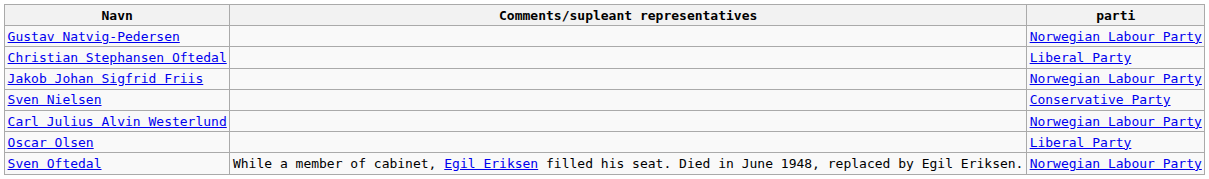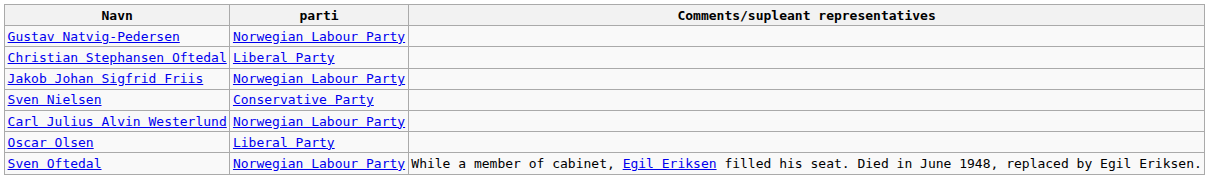 <table class="wikitable">
 <tr>
 <th>Navn</th>
+<th>parti</th>
 <th>Comments/supleant representatives</th>
-<th>parti</th>
 </tr>
 <tr>
 <td><a href='#'>Gustav Natvig-Pedersen</a></td>
+<td><a href='#'>Norwegian Labour Party</a></td>
 <td></td>
-<td><a href='#'>Norwegian Labour Party</a></td>
 </tr>
 <tr>
 <td><a href='#'>Christian Stephansen Oftedal</a></td>
+<td><a href='#'>Liberal Party</a></td>
 <td></td>
-<td><a href='#'>Liberal Party</a></td>
 </tr>
 <tr>
 <td><a href='#'>Jakob Johan Sigfrid Friis</a></td>
+<td><a href='#'>Norwegian Labour Party</a></td>
 <td></td>
-<td><a href='#'>Norwegian Labour Party</a></td>
 </tr>
 <tr>
 <td><a href='#'>Sven Nielsen</a></td>
+<td><a href='#'>Conservative Party</a></td>
 <td></td>
-<td><a href='#'>Conservative Party</a></td>
 </tr>
 <tr>
 <td><a href='#'>Carl Julius Alvin Westerlund</a></td>
+<td><a href='#'>Norwegian Labour Party</a></td>
 <td></td>
-<td><a href='#'>Norwegian Labour Party</a></td>
 </tr>
 <tr>
 <td><a href='#'>Oscar Olsen</a></td>
+<td><a href='#'>Liberal Party</a></td>
 <td></td>
-<td><a href='#'>Liberal Party</a></td>
 </tr>
 <tr>
 <td><a href='#'>Sven Oftedal</a></td>
+<td><a href='#'>Norwegian Labour Party</a></td>
 <td>While a member of cabinet, <a href='#'>Egil Eriksen</a> filled his seat. Died in June 1948, replaced by Egil Eriksen.</td>
-<td><a href='#'>Norwegian Labour Party</a></td>
 </tr>
 </table>
